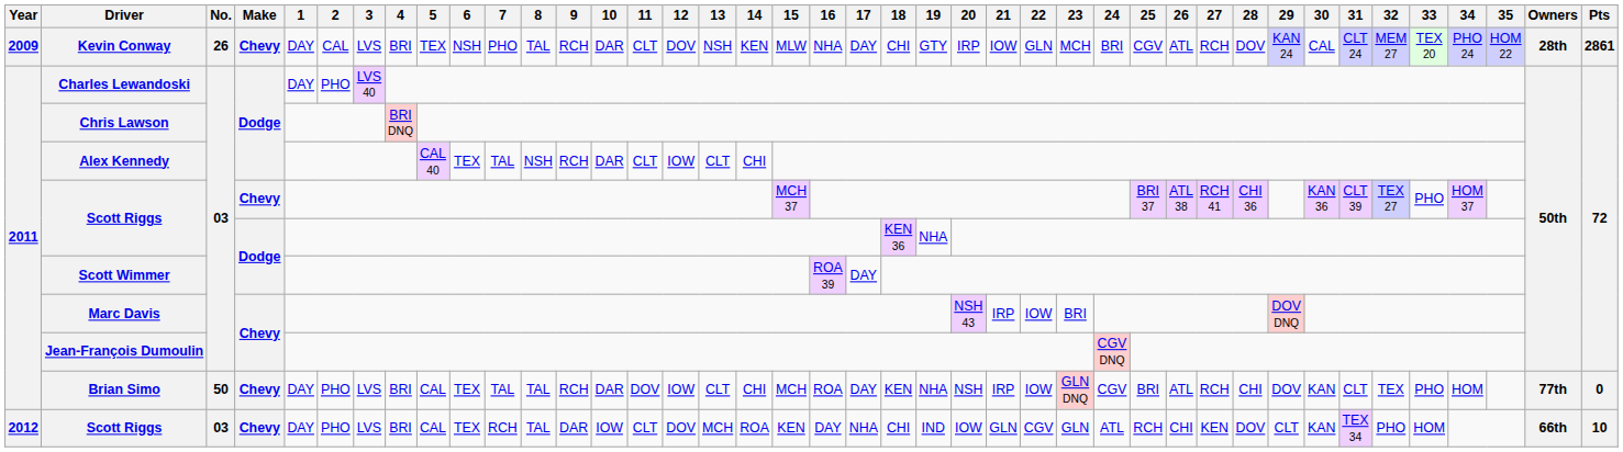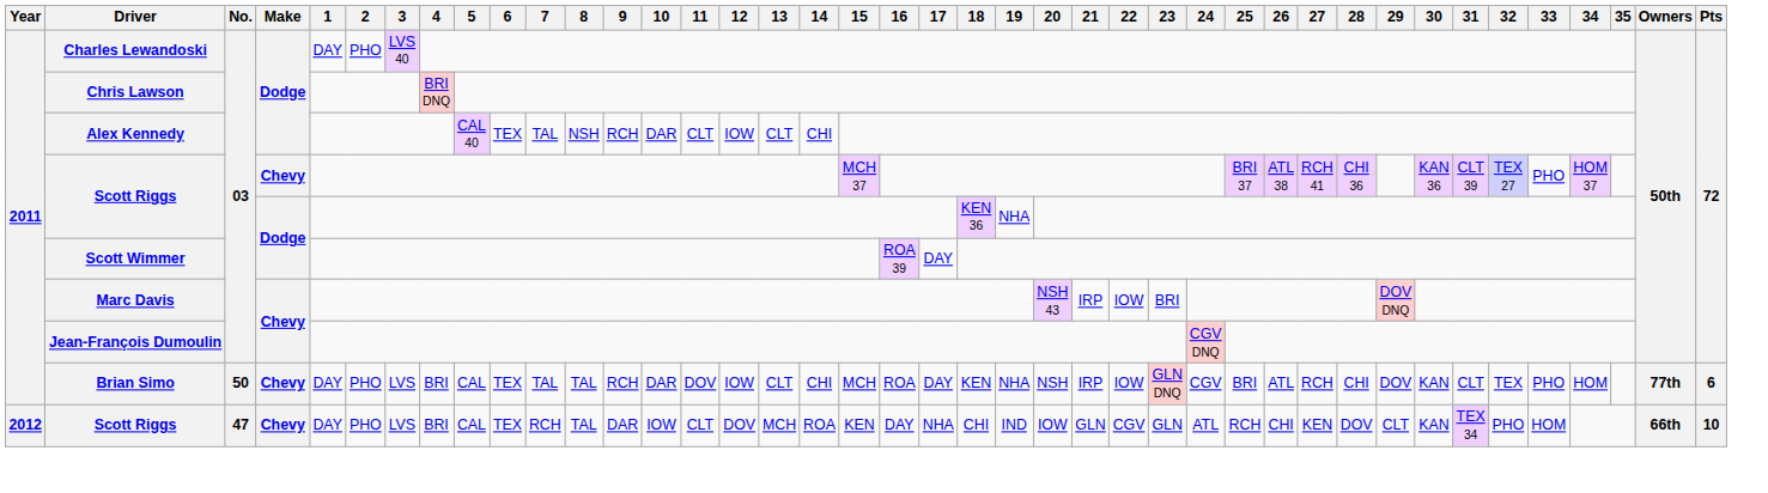 <table class="wikitable" style="text-align:center; font-size:75%">
 <tr>
 <th>Year</th>
 <th>Driver</th>
 <th>No.</th>
 <th>Make</th>
 <th>1</th>
 <th>2</th>
 <th>3</th>
 <th>4</th>
 <th>5</th>
 <th>6</th>
 <th>7</th>
 <th>8</th>
 <th>9</th>
 <th>10</th>
 <th>11</th>
 <th>12</th>
 <th>13</th>
 <th>14</th>
 <th>15</th>
 <th>16</th>
 <th>17</th>
 <th>18</th>
 <th>19</th>
 <th>20</th>
 <th>21</th>
 <th>22</th>
 <th>23</th>
 <th>24</th>
 <th>25</th>
 <th>26</th>
 <th>27</th>
 <th>28</th>
 <th>29</th>
 <th>30</th>
 <th>31</th>
 <th>32</th>
 <th>33</th>
 <th>34</th>
 <th>35</th>
 <th>Owners</th>
 <th>Pts</th>
-</tr>
-<tr>
-<th><a href='#'>2009</a></th>
-<th><a href='#'>Kevin Conway</a></th>
-<th>26</th>
-<th><a href='#'>Chevy</a></th>
-<td><a href='#'>DAY</a></td>
-<td><a href='#'>CAL</a></td>
-<td><a href='#'>LVS</a></td>
-<td><a href='#'>BRI</a></td>
-<td><a href='#'>TEX</a></td>
-<td><a href='#'>NSH</a></td>
-<td><a href='#'>PHO</a></td>
-<td><a href='#'>TAL</a></td>
-<td><a href='#'>RCH</a></td>
-<td><a href='#'>DAR</a></td>
-<td><a href='#'>CLT</a></td>
-<td><a href='#'>DOV</a></td>
-<td><a href='#'>NSH</a></td>
-<td><a href='#'>KEN</a></td>
-<td><a href='#'>MLW</a></td>
-<td><a href='#'>NHA</a></td>
-<td><a href='#'>DAY</a></td>
-<td><a href='#'>CHI</a></td>
-<td><a href='#'>GTY</a></td>
-<td><a href='#'>IRP</a></td>
-<td><a href='#'>IOW</a></td>
-<td><a href='#'>GLN</a></td>
-<td><a href='#'>MCH</a></td>
-<td><a href='#'>BRI</a></td>
-<td><a href='#'>CGV</a></td>
-<td><a href='#'>ATL</a></td>
-<td><a href='#'>RCH</a></td>
-<td><a href='#'>DOV</a></td>
-<td style="background:#CFCFFF;"><a href='#'>KAN</a><br><small>24</small></td>
-<td><a href='#'>CAL</a></td>
-<td style="background:#CFCFFF;"><a href='#'>CLT</a><br><small>24</small></td>
-<td style="background:#CFCFFF;"><a href='#'>MEM</a><br><small>27</small></td>
-<td style="background:#DFFFDF;"><a href='#'>TEX</a><br><small>20</small></td>
-<td style="background:#CFCFFF;"><a href='#'>PHO</a><br><small>24</small></td>
-<td style="background:#CFCFFF;"><a href='#'>HOM</a><br><small>22</small></td>
-<th>28th</th>
-<th>2861</th>
 </tr>
 <tr>
 <th rowspan=9><a href='#'>2011</a></th>
 <th><a href='#'>Charles Lewandoski</a></th>
 <th rowspan=8>03</th>
 <th rowspan=3><a href='#'>Dodge</a></th>
 <td><a href='#'>DAY</a></td>
 <td><a href='#'>PHO</a></td>
 <td style="background:#EFCFFF;"><a href='#'>LVS</a><br><small>40</small></td>
 <td colspan=32></td>
 <th rowspan=8>50th</th>
 <th rowspan=8>72</th>
 </tr>
 <tr>
 <th><a href='#'>Chris Lawson</a></th>
 <td colspan=3></td>
 <td style="background:#FFCFCF;"><a href='#'>BRI</a><br><small>DNQ</small></td>
 <td colspan=31></td>
 </tr>
 <tr>
 <th><a href='#'>Alex Kennedy</a></th>
 <td colspan=4></td>
 <td style="background:#EFCFFF;"><a href='#'>CAL</a><br><small>40</small></td>
 <td><a href='#'>TEX</a></td>
 <td><a href='#'>TAL</a></td>
 <td><a href='#'>NSH</a></td>
 <td><a href='#'>RCH</a></td>
 <td><a href='#'>DAR</a></td>
 <td><a href='#'>CLT</a></td>
 <td><a href='#'>IOW</a></td>
 <td><a href='#'>CLT</a></td>
 <td><a href='#'>CHI</a></td>
 <td colspan=21></td>
 </tr>
 <tr>
 <th rowspan=2><a href='#'>Scott Riggs</a></th>
 <th><a href='#'>Chevy</a></th>
 <td colspan=14></td>
 <td style="background:#EFCFFF;"><a href='#'>MCH</a><br><small>37</small></td>
 <td colspan=9></td>
 <td style="background:#EFCFFF;"><a href='#'>BRI</a><br><small>37</small></td>
 <td style="background:#EFCFFF;"><a href='#'>ATL</a><br><small>38</small></td>
 <td style="background:#EFCFFF;"><a href='#'>RCH</a><br><small>41</small></td>
 <td style="background:#EFCFFF;"><a href='#'>CHI</a><br><small>36</small></td>
 <td></td>
 <td style="background:#EFCFFF;"><a href='#'>KAN</a><br><small>36</small></td>
 <td style="background:#EFCFFF;"><a href='#'>CLT</a><br><small>39</small></td>
 <td style="background:#CFCFFF;"><a href='#'>TEX</a><br><small>27</small></td>
 <td><a href='#'>PHO</a></td>
 <td style="background:#EFCFFF;"><a href='#'>HOM</a><br><small>37</small></td>
 <td></td>
 </tr>
 <tr>
 <th rowspan=2><a href='#'>Dodge</a></th>
 <td colspan=17></td>
 <td style="background:#EFCFFF;"><a href='#'>KEN</a><br><small>36</small></td>
 <td><a href='#'>NHA</a></td>
 <td colspan=16></td>
 </tr>
 <tr>
 <th><a href='#'>Scott Wimmer</a></th>
 <td colspan=15></td>
 <td style="background:#EFCFFF;"><a href='#'>ROA</a><br><small>39</small></td>
 <td><a href='#'>DAY</a></td>
 <td colspan=18></td>
 </tr>
 <tr>
 <th><a href='#'>Marc Davis</a></th>
 <th rowspan=2><a href='#'>Chevy</a></th>
 <td colspan=19></td>
 <td style="background:#EFCFFF;"><a href='#'>NSH</a><br><small>43</small></td>
 <td><a href='#'>IRP</a></td>
 <td><a href='#'>IOW</a></td>
 <td><a href='#'>BRI</a></td>
 <td colspan=5></td>
 <td style="background:#FFCFCF;"><a href='#'>DOV</a><br><small>DNQ</small></td>
 <td colspan=6></td>
 </tr>
 <tr>
 <th><a href='#'>Jean-François Dumoulin</a></th>
 <td colspan=23></td>
 <td style="background:#FFCFCF"><a href='#'>CGV</a><br><small>DNQ</small></td>
 <td colspan=11></td>
 </tr>
 <tr>
 <th><a href='#'>Brian Simo</a></th>
 <th>50</th>
 <th><a href='#'>Chevy</a></th>
 <td><a href='#'>DAY</a></td>
 <td><a href='#'>PHO</a></td>
 <td><a href='#'>LVS</a></td>
 <td><a href='#'>BRI</a></td>
 <td><a href='#'>CAL</a></td>
 <td><a href='#'>TEX</a></td>
 <td><a href='#'>TAL</a></td>
 <td><a href='#'>TAL</a></td>
 <td><a href='#'>RCH</a></td>
 <td><a href='#'>DAR</a></td>
 <td><a href='#'>DOV</a></td>
 <td><a href='#'>IOW</a></td>
 <td><a href='#'>CLT</a></td>
 <td><a href='#'>CHI</a></td>
 <td><a href='#'>MCH</a></td>
 <td><a href='#'>ROA</a></td>
 <td><a href='#'>DAY</a></td>
 <td><a href='#'>KEN</a></td>
 <td><a href='#'>NHA</a></td>
 <td><a href='#'>NSH</a></td>
 <td><a href='#'>IRP</a></td>
 <td><a href='#'>IOW</a></td>
 <td style="background:#FFCFCF;"><a href='#'>GLN</a><br><small>DNQ</small></td>
 <td><a href='#'>CGV</a></td>
 <td><a href='#'>BRI</a></td>
 <td><a href='#'>ATL</a></td>
 <td><a href='#'>RCH</a></td>
 <td><a href='#'>CHI</a></td>
 <td><a href='#'>DOV</a></td>
 <td><a href='#'>KAN</a></td>
 <td><a href='#'>CLT</a></td>
 <td><a href='#'>TEX</a></td>
 <td><a href='#'>PHO</a></td>
 <td><a href='#'>HOM</a></td>
 <td></td>
 <th>77th</th>
-<th>0</th>
+<th>6</th>
 </tr>
 <tr>
 <th><a href='#'>2012</a></th>
 <th><a href='#'>Scott Riggs</a></th>
-<th>03</th>
+<th>47</th>
 <th><a href='#'>Chevy</a></th>
 <td><a href='#'>DAY</a></td>
 <td><a href='#'>PHO</a></td>
 <td><a href='#'>LVS</a></td>
 <td><a href='#'>BRI</a></td>
 <td><a href='#'>CAL</a></td>
 <td><a href='#'>TEX</a></td>
 <td><a href='#'>RCH</a></td>
 <td><a href='#'>TAL</a></td>
 <td><a href='#'>DAR</a></td>
 <td><a href='#'>IOW</a></td>
 <td><a href='#'>CLT</a></td>
 <td><a href='#'>DOV</a></td>
 <td><a href='#'>MCH</a></td>
 <td><a href='#'>ROA</a></td>
 <td><a href='#'>KEN</a></td>
 <td><a href='#'>DAY</a></td>
 <td><a href='#'>NHA</a></td>
 <td><a href='#'>CHI</a></td>
 <td><a href='#'>IND</a></td>
 <td><a href='#'>IOW</a></td>
 <td><a href='#'>GLN</a></td>
 <td><a href='#'>CGV</a></td>
 <td><a href='#'>GLN</a></td>
 <td><a href='#'>ATL</a></td>
 <td><a href='#'>RCH</a></td>
 <td><a href='#'>CHI</a></td>
 <td><a href='#'>KEN</a></td>
 <td><a href='#'>DOV</a></td>
 <td><a href='#'>CLT</a></td>
 <td><a href='#'>KAN</a></td>
 <td style="background:#EFCFFF;"><a href='#'>TEX</a><br><small>34</small></td>
 <td><a href='#'>PHO</a></td>
 <td><a href='#'>HOM</a></td>
 <td colspan=2></td>
 <th>66th</th>
 <th>10</th>
 </tr>
 </table>
